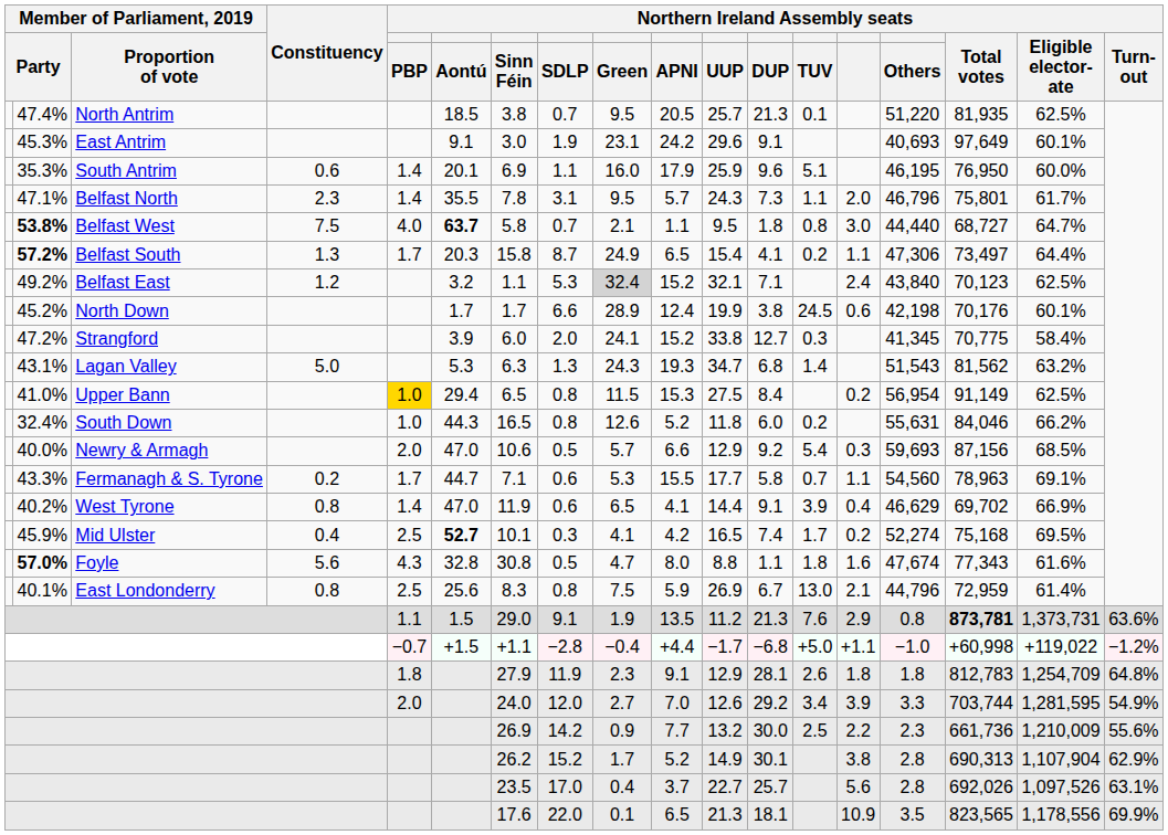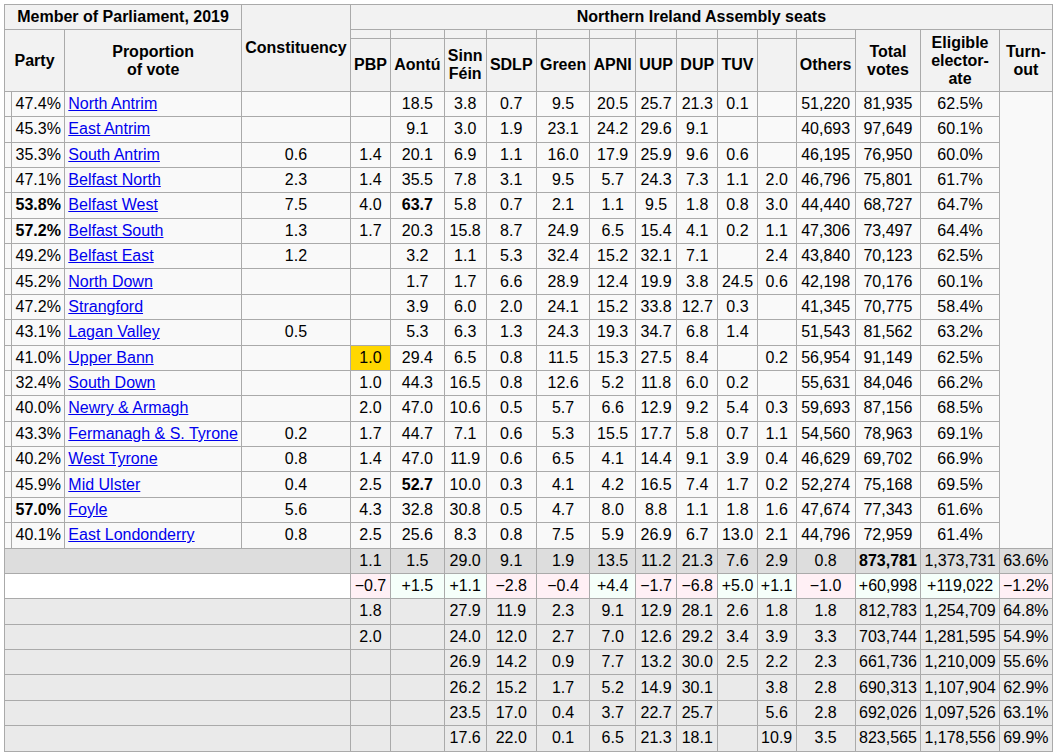 <table class="wikitable sortable" style="text-align:center;">
 <tr>
 <th colspan=3>Member of Parliament, 2019</th>
 <th rowspan=3>Constituency</th>
 <th colspan=14>Northern Ireland Assembly seats</th>
 </tr>
 <tr>
 <th rowspan=2 colspan=2>Party</th>
 <th rowspan=2>Proportion <br>of vote</th>
 <th></th>
 <th></th>
 <th></th>
 <th></th>
 <th></th>
 <th></th>
 <th></th>
 <th></th>
 <th></th>
 <th></th>
 <th></th>
 <th rowspan=2>Total <br>votes<br></th>
 <th rowspan=2>Eligible <br>elector-<br>ate</th>
 <th rowspan=2>Turn-<br>out</th>
 </tr>
 <tr>
 <th>PBP<br></th>
 <th>Aontú<br></th>
 <th>Sinn<br>Féin<br></th>
 <th>SDLP<br></th>
 <th>Green<br></th>
 <th>APNI</th>
 <th>UUP<br></th>
 <th>DUP<br></th>
 <th>TUV<br></th>
 <th><br></th>
 <th>Others</th>
 </tr>
 <tr>
 <td></td>
 <td>47.4%</td>
 <td align=left><a href='#'>North Antrim</a></td>
 <td></td>
 <td></td>
 <td>18.5</td>
 <td>3.8</td>
 <td>0.7</td>
 <td>9.5</td>
 <td>20.5</td>
 <td>25.7</td>
 <td>21.3</td>
 <td>0.1</td>
 <td></td>
 <td>51,220</td>
 <td>81,935</td>
 <td>62.5%</td>
 </tr>
 <tr>
 <td></td>
 <td>45.3%</td>
 <td align=left><a href='#'>East Antrim</a></td>
 <td></td>
 <td></td>
 <td>9.1</td>
 <td>3.0</td>
 <td>1.9</td>
 <td>23.1</td>
 <td>24.2</td>
 <td>29.6</td>
 <td>9.1</td>
 <td></td>
 <td></td>
 <td>40,693</td>
 <td>97,649</td>
 <td>60.1%</td>
 </tr>
 <tr>
 <td></td>
 <td>35.3%</td>
 <td align=left><a href='#'>South Antrim</a></td>
 <td>0.6</td>
 <td>1.4</td>
 <td>20.1</td>
 <td>6.9</td>
 <td>1.1</td>
 <td>16.0</td>
 <td>17.9</td>
 <td>25.9</td>
 <td>9.6</td>
-<td>5.1</td>
+<td>0.6</td>
 <td></td>
 <td>46,195</td>
 <td>76,950</td>
 <td>60.0%</td>
 </tr>
 <tr>
 <td></td>
 <td>47.1%</td>
 <td align=left><a href='#'>Belfast North</a></td>
 <td>2.3</td>
 <td>1.4</td>
 <td>35.5</td>
 <td>7.8</td>
 <td>3.1</td>
 <td>9.5</td>
 <td>5.7</td>
 <td>24.3</td>
 <td>7.3</td>
 <td>1.1</td>
 <td>2.0</td>
 <td>46,796</td>
 <td>75,801</td>
 <td>61.7%</td>
 </tr>
 <tr>
 <td></td>
 <td><strong>53.8%</strong></td>
 <td align=left><a href='#'>Belfast West</a></td>
 <td>7.5</td>
 <td>4.0</td>
 <td><strong>63.7</strong></td>
 <td>5.8</td>
 <td>0.7</td>
 <td>2.1</td>
 <td>1.1</td>
 <td>9.5</td>
 <td>1.8</td>
 <td>0.8</td>
 <td>3.0</td>
 <td>44,440</td>
 <td>68,727</td>
 <td>64.7%</td>
 </tr>
 <tr>
 <td></td>
 <td><strong>57.2%</strong></td>
 <td align=left><a href='#'>Belfast South</a></td>
 <td>1.3</td>
 <td>1.7</td>
 <td>20.3</td>
 <td>15.8</td>
 <td>8.7</td>
 <td>24.9</td>
 <td>6.5</td>
 <td>15.4</td>
 <td>4.1</td>
 <td>0.2</td>
 <td>1.1</td>
 <td>47,306</td>
 <td>73,497</td>
 <td>64.4%</td>
 </tr>
 <tr>
 <td></td>
 <td>49.2%</td>
 <td align=left><a href='#'>Belfast East</a></td>
 <td>1.2</td>
 <td></td>
 <td>3.2</td>
 <td>1.1</td>
 <td>5.3</td>
-<td style="background: lightgrey;">32.4</td>
+<td>32.4</td>
 <td>15.2</td>
 <td>32.1</td>
 <td>7.1</td>
 <td></td>
 <td>2.4</td>
 <td>43,840</td>
 <td>70,123</td>
 <td>62.5%</td>
 </tr>
 <tr>
 <td></td>
 <td>45.2%</td>
 <td align=left><a href='#'>North Down</a></td>
 <td></td>
 <td></td>
 <td>1.7</td>
 <td>1.7</td>
 <td>6.6</td>
 <td>28.9</td>
 <td>12.4</td>
 <td>19.9</td>
 <td>3.8</td>
 <td>24.5</td>
 <td>0.6</td>
 <td>42,198</td>
 <td>70,176</td>
 <td>60.1%</td>
 </tr>
 <tr>
 <td></td>
 <td>47.2%</td>
 <td align=left><a href='#'>Strangford</a></td>
 <td></td>
 <td></td>
 <td>3.9</td>
 <td>6.0</td>
 <td>2.0</td>
 <td>24.1</td>
 <td>15.2</td>
 <td>33.8</td>
 <td>12.7</td>
 <td>0.3</td>
 <td></td>
 <td>41,345</td>
 <td>70,775</td>
 <td>58.4%</td>
 </tr>
 <tr>
 <td></td>
 <td>43.1%</td>
 <td align=left><a href='#'>Lagan Valley</a></td>
-<td>5.0</td>
+<td>0.5</td>
 <td></td>
 <td>5.3</td>
 <td>6.3</td>
 <td>1.3</td>
 <td>24.3</td>
 <td>19.3</td>
 <td>34.7</td>
 <td>6.8</td>
 <td>1.4</td>
 <td></td>
 <td>51,543</td>
 <td>81,562</td>
 <td>63.2%</td>
 </tr>
 <tr>
 <td></td>
 <td>41.0%</td>
 <td align=left><a href='#'>Upper Bann</a></td>
 <td></td>
 <td style="background: gold;">1.0</td>
 <td>29.4</td>
 <td>6.5</td>
 <td>0.8</td>
 <td>11.5</td>
 <td>15.3</td>
 <td>27.5</td>
 <td>8.4</td>
 <td></td>
 <td>0.2</td>
 <td>56,954</td>
 <td>91,149</td>
 <td>62.5%</td>
 </tr>
 <tr>
 <td></td>
 <td>32.4%</td>
 <td align=left><a href='#'>South Down</a></td>
 <td></td>
 <td>1.0</td>
 <td>44.3</td>
 <td>16.5</td>
 <td>0.8</td>
 <td>12.6</td>
 <td>5.2</td>
 <td>11.8</td>
 <td>6.0</td>
 <td>0.2</td>
 <td></td>
 <td>55,631</td>
 <td>84,046</td>
 <td>66.2%</td>
 </tr>
 <tr>
 <td></td>
 <td>40.0%</td>
 <td align=left><a href='#'>Newry & Armagh</a></td>
 <td></td>
 <td>2.0</td>
 <td>47.0</td>
 <td>10.6</td>
 <td>0.5</td>
 <td>5.7</td>
 <td>6.6</td>
 <td>12.9</td>
 <td>9.2</td>
 <td>5.4</td>
 <td>0.3</td>
 <td>59,693</td>
 <td>87,156</td>
 <td>68.5%</td>
 </tr>
 <tr>
 <td></td>
 <td>43.3%</td>
 <td align=left><a href='#'>Fermanagh & S. Tyrone</a></td>
 <td>0.2</td>
 <td>1.7</td>
 <td>44.7</td>
 <td>7.1</td>
 <td>0.6</td>
 <td>5.3</td>
 <td>15.5</td>
 <td>17.7</td>
 <td>5.8</td>
 <td>0.7</td>
 <td>1.1</td>
 <td>54,560</td>
 <td>78,963</td>
 <td>69.1%</td>
 </tr>
 <tr>
 <td></td>
 <td>40.2%</td>
 <td align=left><a href='#'>West Tyrone</a></td>
 <td>0.8</td>
 <td>1.4</td>
 <td>47.0</td>
 <td>11.9</td>
 <td>0.6</td>
 <td>6.5</td>
 <td>4.1</td>
 <td>14.4</td>
 <td>9.1</td>
 <td>3.9</td>
 <td>0.4</td>
 <td>46,629</td>
 <td>69,702</td>
 <td>66.9%</td>
 </tr>
 <tr>
 <td></td>
 <td>45.9%</td>
 <td align=left><a href='#'>Mid Ulster</a></td>
 <td>0.4</td>
 <td>2.5</td>
 <td><strong>52.7</strong></td>
-<td>10.1</td>
+<td>10.0</td>
 <td>0.3</td>
 <td>4.1</td>
 <td>4.2</td>
 <td>16.5</td>
 <td>7.4</td>
 <td>1.7</td>
 <td>0.2</td>
 <td>52,274</td>
 <td>75,168</td>
 <td>69.5%</td>
 </tr>
 <tr>
 <td></td>
 <td><strong>57.0%</strong></td>
 <td align=left><a href='#'>Foyle</a></td>
 <td>5.6</td>
 <td>4.3</td>
 <td>32.8</td>
 <td>30.8</td>
 <td>0.5</td>
 <td>4.7</td>
 <td>8.0</td>
 <td>8.8</td>
 <td>1.1</td>
 <td>1.8</td>
 <td>1.6</td>
 <td>47,674</td>
 <td>77,343</td>
 <td>61.6%</td>
 </tr>
 <tr>
 <td></td>
 <td>40.1%</td>
 <td align=left><a href='#'>East Londonderry</a></td>
 <td>0.8</td>
 <td>2.5</td>
 <td>25.6</td>
 <td>8.3</td>
 <td>0.8</td>
 <td>7.5</td>
 <td>5.9</td>
 <td>26.9</td>
 <td>6.7</td>
 <td>13.0</td>
 <td>2.1</td>
 <td>44,796</td>
 <td>72,959</td>
 <td>61.4%</td>
 </tr>
 <tr style="background:#ddd;" class="sortbottom">
 <td colspan=4 style="text-align:left; background:#ddd;"></td>
 <td>1.1</td>
 <td>1.5</td>
 <td>29.0</td>
 <td>9.1</td>
 <td>1.9</td>
 <td>13.5</td>
 <td>11.2</td>
 <td>21.3</td>
 <td>7.6</td>
 <td>2.9</td>
 <td>0.8</td>
 <td><strong>873,781</strong></td>
 <td>1,373,731</td>
 <td style="background:#ddd;">63.6%</td>
 </tr>
 <tr class="sortbottom" style="background:#fff;">
 <td colspan=4 align="left"></td>
 <td style="background:lavenderblush;">−0.7</td>
 <td style="background:mintcream;">+1.5</td>
 <td style="background:mintcream;">+1.1</td>
 <td style="background:lavenderblush;">−2.8</td>
 <td style="background:lavenderblush;">−0.4</td>
 <td style="background:mintcream;">+4.4</td>
 <td style="background:lavenderblush;">−1.7</td>
 <td style="background:lavenderblush;">−6.8</td>
 <td style="background:mintcream;">+5.0</td>
 <td style="background:mintcream;">+1.1</td>
 <td style="background:lavenderblush;">−1.0</td>
 <td style="background:mintcream;">+60,998</td>
 <td style="background:mintcream;">+119,022</td>
 <td style="background:lavenderblush;">−1.2%</td>
 </tr>
 <tr style="background:#eaeaea;" class="sortbottom">
 <td colspan=4 align="left"></td>
 <td>1.8</td>
 <td></td>
 <td>27.9</td>
 <td>11.9</td>
 <td>2.3</td>
 <td>9.1</td>
 <td>12.9</td>
 <td>28.1</td>
 <td>2.6</td>
 <td>1.8</td>
 <td>1.8</td>
 <td>812,783</td>
 <td>1,254,709</td>
 <td>64.8%</td>
 </tr>
 <tr class="sortbottom" style="background:#eaeaea;">
 <td colspan=4 align="left"></td>
 <td>2.0</td>
 <td></td>
 <td>24.0</td>
 <td>12.0</td>
 <td>2.7</td>
 <td>7.0</td>
 <td>12.6</td>
 <td>29.2</td>
 <td>3.4</td>
 <td>3.9</td>
 <td>3.3</td>
 <td>703,744</td>
 <td>1,281,595</td>
 <td>54.9%</td>
 </tr>
 <tr class="sortbottom" style="background:#eaeaea;">
 <td colspan=4 align="left"></td>
 <td></td>
 <td></td>
 <td>26.9</td>
 <td>14.2</td>
 <td>0.9</td>
 <td>7.7</td>
 <td>13.2</td>
 <td>30.0</td>
 <td>2.5</td>
 <td>2.2</td>
 <td>2.3</td>
 <td>661,736</td>
 <td>1,210,009</td>
 <td>55.6%</td>
 </tr>
 <tr class="sortbottom" style="background:#eaeaea;">
 <td colspan=4 align="left"></td>
 <td></td>
 <td></td>
 <td>26.2</td>
 <td>15.2</td>
 <td>1.7</td>
 <td>5.2</td>
 <td>14.9</td>
 <td>30.1</td>
 <td></td>
 <td>3.8</td>
 <td>2.8</td>
 <td>690,313</td>
 <td>1,107,904</td>
 <td>62.9%</td>
 </tr>
 <tr class="sortbottom" style="background:#eaeaea;">
 <td colspan=4 align="left"></td>
 <td></td>
 <td></td>
 <td>23.5</td>
 <td>17.0</td>
 <td>0.4</td>
 <td>3.7</td>
 <td>22.7</td>
 <td>25.7</td>
 <td></td>
 <td>5.6</td>
 <td>2.8</td>
 <td>692,026</td>
 <td>1,097,526</td>
 <td>63.1%</td>
 </tr>
 <tr class="sortbottom" style="background:#eaeaea;">
 <td colspan=4 align="left"></td>
 <td></td>
 <td></td>
 <td>17.6</td>
 <td>22.0</td>
 <td>0.1</td>
 <td>6.5</td>
 <td>21.3</td>
 <td>18.1</td>
 <td></td>
 <td>10.9</td>
 <td>3.5</td>
 <td>823,565</td>
 <td>1,178,556</td>
 <td>69.9%</td>
 </tr>
 </table>
